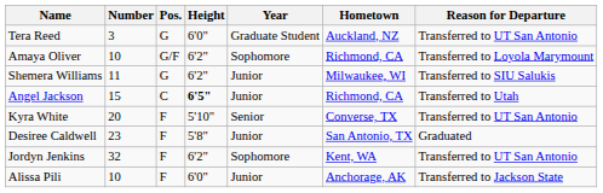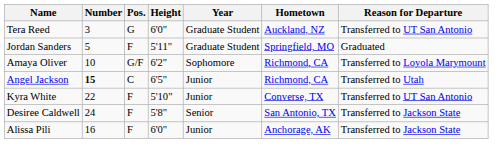 <table class="wikitable sortable">
 <tr>
 <th>Name</th>
 <th>Number</th>
 <th>Pos.</th>
 <th>Height</th>
 <th>Year</th>
 <th>Hometown</th>
 <th>Reason for Departure</th>
 </tr>
 <tr>
 <td>Tera Reed</td>
 <td>3</td>
 <td>G</td>
 <td>6'0"</td>
 <td>Graduate Student</td>
 <td><a href='#'>Auckland, NZ</a></td>
 <td>Transferred to <a href='#'>UT San Antonio</a></td>
 </tr>
 <tr>
+<td>Jordan Sanders</td>
+<td>5</td>
+<td>F</td>
+<td>5'11"</td>
+<td>Graduate Student</td>
+<td><a href='#'>Springfield, MO</a></td>
+<td>Graduated</td>
+</tr>
+<tr>
 <td>Amaya Oliver</td>
 <td>10</td>
 <td>G/F</td>
 <td>6'2"</td>
 <td>Sophomore</td>
 <td><a href='#'>Richmond, CA</a></td>
 <td>Transferred to <a href='#'>Loyola Marymount</a></td>
 </tr>
 <tr>
-<td>Shemera Williams</td>
-<td>11</td>
-<td>G</td>
-<td>6'2"</td>
-<td>Junior</td>
-<td><a href='#'>Milwaukee, WI</a></td>
-<td>Transferred to <a href='#'>SIU Salukis</a></td>
-</tr>
-<tr>
 <td><a href='#'>Angel Jackson</a></td>
-<td>15</td>
+<td><strong>15</strong></td>
 <td>C</td>
-<td><strong>6'5"</strong></td>
+<td>6'5"</td>
 <td>Junior</td>
 <td><a href='#'>Richmond, CA</a></td>
 <td>Transferred to <a href='#'>Utah</a></td>
 </tr>
 <tr>
 <td>Kyra White</td>
-<td>20</td>
+<td>22</td>
 <td>F</td>
 <td>5'10"</td>
-<td>Senior</td>
+<td>Junior</td>
 <td><a href='#'>Converse, TX</a></td>
 <td>Transferred to <a href='#'>UT San Antonio</a></td>
 </tr>
 <tr>
 <td>Desiree Caldwell</td>
-<td>23</td>
+<td>24</td>
 <td>F</td>
 <td>5'8"</td>
-<td>Junior</td>
+<td>Senior</td>
 <td><a href='#'>San Antonio, TX</a></td>
-<td>Graduated</td>
-</tr>
-<tr>
-<td>Jordyn Jenkins</td>
-<td>32</td>
-<td>F</td>
-<td>6'2"</td>
-<td>Sophomore</td>
-<td><a href='#'>Kent, WA</a></td>
-<td>Transferred to <a href='#'>UT San Antonio</a></td>
+<td>Transferred to <a href='#'>Jackson State</a></td>
 </tr>
 <tr>
 <td>Alissa Pili</td>
-<td>10</td>
+<td>16</td>
 <td>F</td>
 <td>6'0"</td>
 <td>Junior</td>
 <td><a href='#'>Anchorage, AK</a></td>
 <td>Transferred to <a href='#'>Jackson State</a></td>
 </tr>
 </table>
